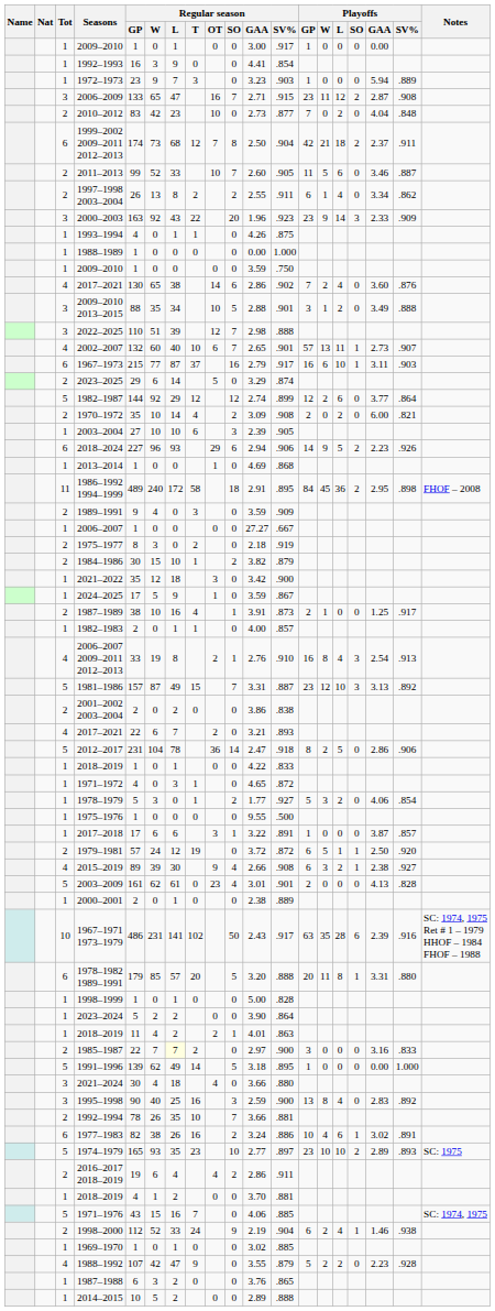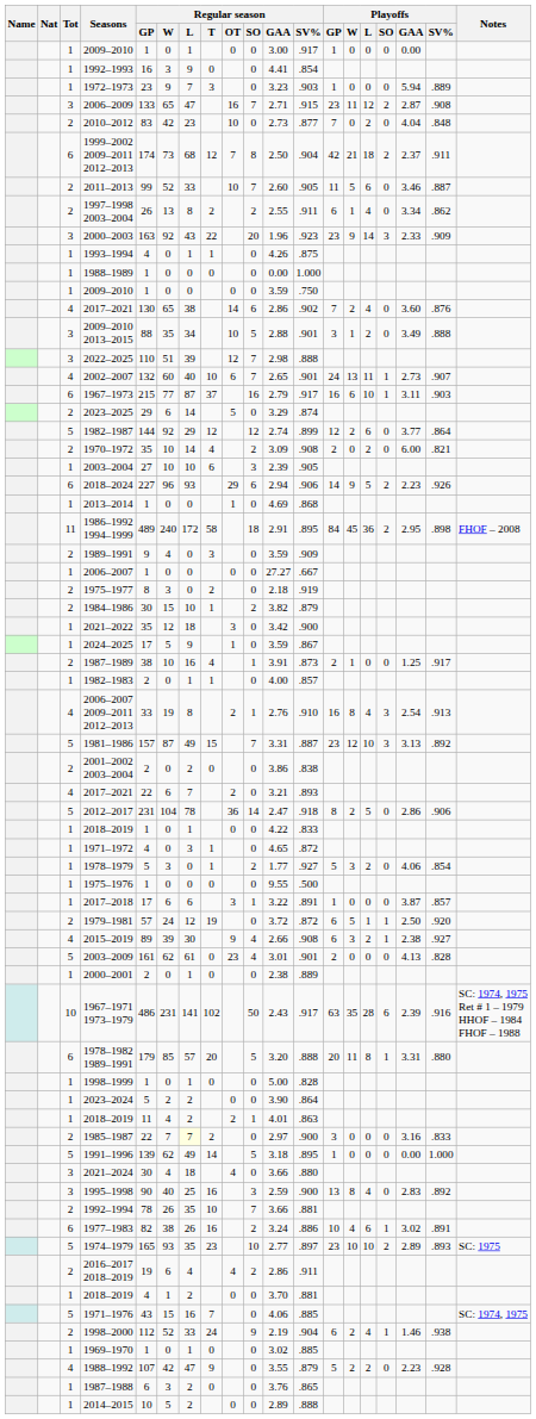 <table class="wikitable sortable plainrowheaders" style="text-align:center; font-size:95%">
 <tr>
 <th scope="col" rowspan="2">Name</th>
 <th scope="col" rowspan="2">Nat</th>
 <th scope="col" data-sort-type="number" rowspan="2">Tot</th>
 <th scope="col" rowspan="2">Seasons</th>
 <th scope=colgroup colspan="8">Regular season</th>
 <th scope=colgroup colspan="6">Playoffs</th>
 <th scope="col" class="unsortable" rowspan="2">Notes</th>
 </tr>
 <tr>
 <th scope="col" data-sort-type="number">GP</th>
 <th scope="col" data-sort-type="number">W</th>
 <th scope="col" data-sort-type="number">L</th>
 <th scope="col" data-sort-type="number">T</th>
 <th scope="col" data-sort-type="number">OT</th>
 <th scope="col" data-sort-type="number">SO</th>
 <th scope="col" data-sort-type="number">GAA</th>
 <th scope="col" data-sort-type="number">SV%</th>
 <th scope="col" data-sort-type="number">GP</th>
 <th scope="col" data-sort-type="number">W</th>
 <th scope="col" data-sort-type="number">L</th>
 <th scope="col" data-sort-type="number">SO</th>
 <th scope="col" data-sort-type="number">GAA</th>
 <th scope="col" data-sort-type="number">SV%</th>
 </tr>
 <tr>
 <th scope="row"></th>
 <td></td>
 <td>1</td>
 <td>2009–2010</td>
 <td>1</td>
 <td>0</td>
 <td>1</td>
 <td></td>
 <td>0</td>
 <td>0</td>
 <td>3.00</td>
 <td>.917</td>
 <td>1</td>
 <td>0</td>
 <td>0</td>
 <td>0</td>
 <td>0.00</td>
 <td></td>
 <td></td>
 </tr>
 <tr>
 <th scope="row"></th>
 <td></td>
 <td>1</td>
 <td>1992–1993</td>
 <td>16</td>
 <td>3</td>
 <td>9</td>
 <td>0</td>
 <td></td>
 <td>0</td>
 <td>4.41</td>
 <td>.854</td>
 <td></td>
 <td></td>
 <td></td>
 <td></td>
 <td></td>
 <td></td>
 <td></td>
 </tr>
 <tr>
 <th scope="row"></th>
 <td></td>
 <td>1</td>
 <td>1972–1973</td>
 <td>23</td>
 <td>9</td>
 <td>7</td>
 <td>3</td>
 <td></td>
 <td>0</td>
 <td>3.23</td>
 <td>.903</td>
 <td>1</td>
 <td>0</td>
 <td>0</td>
 <td>0</td>
 <td>5.94</td>
 <td>.889</td>
 <td></td>
 </tr>
 <tr>
 <th scope="row"></th>
 <td></td>
 <td>3</td>
 <td>2006–2009</td>
 <td>133</td>
 <td>65</td>
 <td>47</td>
 <td></td>
 <td>16</td>
 <td>7</td>
 <td>2.71</td>
 <td>.915</td>
 <td>23</td>
 <td>11</td>
 <td>12</td>
 <td>2</td>
 <td>2.87</td>
 <td>.908</td>
 <td></td>
 </tr>
 <tr>
 <th scope="row"></th>
 <td></td>
 <td>2</td>
 <td>2010–2012</td>
 <td>83</td>
 <td>42</td>
 <td>23</td>
 <td></td>
 <td>10</td>
 <td>0</td>
 <td>2.73</td>
 <td>.877</td>
 <td>7</td>
 <td>0</td>
 <td>2</td>
 <td>0</td>
 <td>4.04</td>
 <td>.848</td>
 <td></td>
 </tr>
 <tr>
 <th scope="row"></th>
 <td></td>
 <td>6</td>
 <td>1999–2002<br>2009–2011<br>2012–2013</td>
 <td>174</td>
 <td>73</td>
 <td>68</td>
 <td>12</td>
 <td>7</td>
 <td>8</td>
 <td>2.50</td>
 <td>.904</td>
 <td>42</td>
 <td>21</td>
 <td>18</td>
 <td>2</td>
 <td>2.37</td>
 <td>.911</td>
 <td></td>
 </tr>
 <tr>
 <th scope="row"></th>
 <td></td>
 <td>2</td>
 <td>2011–2013</td>
 <td>99</td>
 <td>52</td>
 <td>33</td>
 <td></td>
 <td>10</td>
 <td>7</td>
 <td>2.60</td>
 <td>.905</td>
 <td>11</td>
 <td>5</td>
 <td>6</td>
 <td>0</td>
 <td>3.46</td>
 <td>.887</td>
 <td></td>
 </tr>
 <tr>
 <th scope="row"></th>
 <td></td>
 <td>2</td>
 <td>1997–1998<br>2003–2004</td>
 <td>26</td>
 <td>13</td>
 <td>8</td>
 <td>2</td>
 <td></td>
 <td>2</td>
 <td>2.55</td>
 <td>.911</td>
 <td>6</td>
 <td>1</td>
 <td>4</td>
 <td>0</td>
 <td>3.34</td>
 <td>.862</td>
 <td></td>
 </tr>
 <tr>
 <th scope="row"></th>
 <td></td>
 <td>3</td>
 <td>2000–2003</td>
 <td>163</td>
 <td>92</td>
 <td>43</td>
 <td>22</td>
 <td></td>
 <td>20</td>
 <td>1.96</td>
 <td>.923</td>
 <td>23</td>
 <td>9</td>
 <td>14</td>
 <td>3</td>
 <td>2.33</td>
 <td>.909</td>
 <td></td>
 </tr>
 <tr>
 <th scope="row"></th>
 <td></td>
 <td>1</td>
 <td>1993–1994</td>
 <td>4</td>
 <td>0</td>
 <td>1</td>
 <td>1</td>
 <td></td>
 <td>0</td>
 <td>4.26</td>
 <td>.875</td>
 <td></td>
 <td></td>
 <td></td>
 <td></td>
 <td></td>
 <td></td>
 <td></td>
 </tr>
 <tr>
 <th scope="row"></th>
 <td></td>
 <td>1</td>
 <td>1988–1989</td>
 <td>1</td>
 <td>0</td>
 <td>0</td>
 <td>0</td>
 <td></td>
 <td>0</td>
 <td>0.00</td>
 <td>1.000</td>
 <td></td>
 <td></td>
 <td></td>
 <td></td>
 <td></td>
 <td></td>
 <td></td>
 </tr>
 <tr>
 <th scope="row"></th>
 <td></td>
 <td>1</td>
 <td>2009–2010</td>
 <td>1</td>
 <td>0</td>
 <td>0</td>
 <td></td>
 <td>0</td>
 <td>0</td>
 <td>3.59</td>
 <td>.750</td>
 <td></td>
 <td></td>
 <td></td>
 <td></td>
 <td></td>
 <td></td>
 <td></td>
 </tr>
 <tr>
 <th scope="row"></th>
 <td></td>
 <td>4</td>
 <td>2017–2021</td>
 <td>130</td>
 <td>65</td>
 <td>38</td>
 <td></td>
 <td>14</td>
 <td>6</td>
 <td>2.86</td>
 <td>.902</td>
 <td>7</td>
 <td>2</td>
 <td>4</td>
 <td>0</td>
 <td>3.60</td>
 <td>.876</td>
 <td></td>
 </tr>
 <tr>
 <th scope="row"></th>
 <td></td>
 <td>3</td>
 <td>2009–2010<br>2013–2015</td>
 <td>88</td>
 <td>35</td>
 <td>34</td>
 <td></td>
 <td>10</td>
 <td>5</td>
 <td>2.88</td>
 <td>.901</td>
 <td>3</td>
 <td>1</td>
 <td>2</td>
 <td>0</td>
 <td>3.49</td>
 <td>.888</td>
 <td></td>
 </tr>
 <tr>
 <th scope="row" style="background:#ccffcc;"></th>
 <td></td>
 <td>3</td>
 <td>2022–2025</td>
 <td>110</td>
 <td>51</td>
 <td>39</td>
 <td></td>
 <td>12</td>
 <td>7</td>
 <td>2.98</td>
 <td>.888</td>
 <td></td>
 <td></td>
 <td></td>
 <td></td>
 <td></td>
 <td></td>
 <td></td>
 </tr>
 <tr>
 <th scope="row"></th>
 <td></td>
 <td>4</td>
 <td>2002–2007</td>
 <td>132</td>
 <td>60</td>
 <td>40</td>
 <td>10</td>
 <td>6</td>
 <td>7</td>
 <td>2.65</td>
 <td>.901</td>
-<td>57</td>
+<td>24</td>
 <td>13</td>
 <td>11</td>
 <td>1</td>
 <td>2.73</td>
 <td>.907</td>
 <td></td>
 </tr>
 <tr>
 <th scope="row"></th>
 <td></td>
 <td>6</td>
 <td>1967–1973</td>
 <td>215</td>
 <td>77</td>
 <td>87</td>
 <td>37</td>
 <td></td>
 <td>16</td>
 <td>2.79</td>
 <td>.917</td>
 <td>16</td>
 <td>6</td>
 <td>10</td>
 <td>1</td>
 <td>3.11</td>
 <td>.903</td>
 <td></td>
 </tr>
 <tr>
 <th scope="row" style="background:#ccffcc;"></th>
 <td></td>
 <td>2</td>
 <td>2023–2025</td>
 <td>29</td>
 <td>6</td>
 <td>14</td>
 <td></td>
 <td>5</td>
 <td>0</td>
 <td>3.29</td>
 <td>.874</td>
 <td></td>
 <td></td>
 <td></td>
 <td></td>
 <td></td>
 <td></td>
 <td></td>
 </tr>
 <tr>
 <th scope="row"></th>
 <td></td>
 <td>5</td>
 <td>1982–1987</td>
 <td>144</td>
 <td>92</td>
 <td>29</td>
 <td>12</td>
 <td></td>
 <td>12</td>
 <td>2.74</td>
 <td>.899</td>
 <td>12</td>
 <td>2</td>
 <td>6</td>
 <td>0</td>
 <td>3.77</td>
 <td>.864</td>
 <td></td>
 </tr>
 <tr>
 <th scope="row"></th>
 <td></td>
 <td>2</td>
 <td>1970–1972</td>
 <td>35</td>
 <td>10</td>
 <td>14</td>
 <td>4</td>
 <td></td>
 <td>2</td>
 <td>3.09</td>
 <td>.908</td>
 <td>2</td>
 <td>0</td>
 <td>2</td>
 <td>0</td>
 <td>6.00</td>
 <td>.821</td>
 <td></td>
 </tr>
 <tr>
 <th scope="row"></th>
 <td></td>
 <td>1</td>
 <td>2003–2004</td>
 <td>27</td>
 <td>10</td>
 <td>10</td>
 <td>6</td>
 <td></td>
 <td>3</td>
 <td>2.39</td>
 <td>.905</td>
 <td></td>
 <td></td>
 <td></td>
 <td></td>
 <td></td>
 <td></td>
 <td></td>
 </tr>
 <tr>
 <th scope="row"></th>
 <td></td>
 <td>6</td>
 <td>2018–2024</td>
 <td>227</td>
 <td>96</td>
 <td>93</td>
 <td></td>
 <td>29</td>
 <td>6</td>
 <td>2.94</td>
 <td>.906</td>
 <td>14</td>
 <td>9</td>
 <td>5</td>
 <td>2</td>
 <td>2.23</td>
 <td>.926</td>
 <td></td>
 </tr>
 <tr>
 <th scope="row"></th>
 <td></td>
 <td>1</td>
 <td>2013–2014</td>
 <td>1</td>
 <td>0</td>
 <td>0</td>
 <td></td>
 <td>1</td>
 <td>0</td>
 <td>4.69</td>
 <td>.868</td>
 <td></td>
 <td></td>
 <td></td>
 <td></td>
 <td></td>
 <td></td>
 <td></td>
 </tr>
 <tr>
 <th scope="row"></th>
 <td></td>
 <td>11</td>
 <td>1986–1992<br>1994–1999</td>
 <td>489</td>
 <td>240</td>
 <td>172</td>
 <td>58</td>
 <td></td>
 <td>18</td>
 <td>2.91</td>
 <td>.895</td>
 <td>84</td>
 <td>45</td>
 <td>36</td>
 <td>2</td>
 <td>2.95</td>
 <td>.898</td>
 <td align="left"><a href='#'>FHOF</a> – 2008</td>
 </tr>
 <tr>
 <th scope="row"></th>
 <td></td>
 <td>2</td>
 <td>1989–1991</td>
 <td>9</td>
 <td>4</td>
 <td>0</td>
 <td>3</td>
 <td></td>
 <td>0</td>
 <td>3.59</td>
 <td>.909</td>
 <td></td>
 <td></td>
 <td></td>
 <td></td>
 <td></td>
 <td></td>
 <td></td>
 </tr>
 <tr>
 <th scope="row"></th>
 <td></td>
 <td>1</td>
 <td>2006–2007</td>
 <td>1</td>
 <td>0</td>
 <td>0</td>
 <td></td>
 <td>0</td>
 <td>0</td>
 <td>27.27</td>
 <td>.667</td>
 <td></td>
 <td></td>
 <td></td>
 <td></td>
 <td></td>
 <td></td>
 <td></td>
 </tr>
 <tr>
 <th scope="row"></th>
 <td></td>
 <td>2</td>
 <td>1975–1977</td>
 <td>8</td>
 <td>3</td>
 <td>0</td>
 <td>2</td>
 <td></td>
 <td>0</td>
 <td>2.18</td>
 <td>.919</td>
 <td></td>
 <td></td>
 <td></td>
 <td></td>
 <td></td>
 <td></td>
 <td></td>
 </tr>
 <tr>
 <th scope="row"></th>
 <td></td>
 <td>2</td>
 <td>1984–1986</td>
 <td>30</td>
 <td>15</td>
 <td>10</td>
 <td>1</td>
 <td></td>
 <td>2</td>
 <td>3.82</td>
 <td>.879</td>
 <td></td>
 <td></td>
 <td></td>
 <td></td>
 <td></td>
 <td></td>
 <td></td>
 </tr>
 <tr>
 <th scope="row"></th>
 <td></td>
 <td>1</td>
 <td>2021–2022</td>
 <td>35</td>
 <td>12</td>
 <td>18</td>
 <td></td>
 <td>3</td>
 <td>0</td>
 <td>3.42</td>
 <td>.900</td>
 <td></td>
 <td></td>
 <td></td>
 <td></td>
 <td></td>
 <td></td>
 <td></td>
 </tr>
 <tr>
 <th scope="row" style="background:#ccffcc;"></th>
 <td></td>
 <td>1</td>
 <td>2024–2025</td>
 <td>17</td>
 <td>5</td>
 <td>9</td>
 <td></td>
 <td>1</td>
 <td>0</td>
 <td>3.59</td>
 <td>.867</td>
 <td></td>
 <td></td>
 <td></td>
 <td></td>
 <td></td>
 <td></td>
 <td></td>
 </tr>
 <tr>
 <th scope="row"></th>
 <td></td>
 <td>2</td>
 <td>1987–1989</td>
 <td>38</td>
 <td>10</td>
 <td>16</td>
 <td>4</td>
 <td></td>
 <td>1</td>
 <td>3.91</td>
 <td>.873</td>
 <td>2</td>
 <td>1</td>
 <td>0</td>
 <td>0</td>
 <td>1.25</td>
 <td>.917</td>
 <td></td>
 </tr>
 <tr>
 <th scope="row"></th>
 <td></td>
 <td>1</td>
 <td>1982–1983</td>
 <td>2</td>
 <td>0</td>
 <td>1</td>
 <td>1</td>
 <td></td>
 <td>0</td>
 <td>4.00</td>
 <td>.857</td>
 <td></td>
 <td></td>
 <td></td>
 <td></td>
 <td></td>
 <td></td>
 <td></td>
 </tr>
 <tr>
 <th scope="row"></th>
 <td></td>
 <td>4</td>
 <td>2006–2007<br>2009–2011<br>2012–2013</td>
 <td>33</td>
 <td>19</td>
 <td>8</td>
 <td></td>
 <td>2</td>
 <td>1</td>
 <td>2.76</td>
 <td>.910</td>
 <td>16</td>
 <td>8</td>
 <td>4</td>
 <td>3</td>
 <td>2.54</td>
 <td>.913</td>
 <td></td>
 </tr>
 <tr>
 <th scope="row"></th>
 <td></td>
 <td>5</td>
 <td>1981–1986</td>
 <td>157</td>
 <td>87</td>
 <td>49</td>
 <td>15</td>
 <td></td>
 <td>7</td>
 <td>3.31</td>
 <td>.887</td>
 <td>23</td>
 <td>12</td>
 <td>10</td>
 <td>3</td>
 <td>3.13</td>
 <td>.892</td>
 <td></td>
 </tr>
 <tr>
 <th scope="row"></th>
 <td></td>
 <td>2</td>
 <td>2001–2002<br>2003–2004</td>
 <td>2</td>
 <td>0</td>
 <td>2</td>
 <td>0</td>
 <td></td>
 <td>0</td>
 <td>3.86</td>
 <td>.838</td>
 <td></td>
 <td></td>
 <td></td>
 <td></td>
 <td></td>
 <td></td>
 <td></td>
 </tr>
 <tr>
 <th scope="row"></th>
 <td></td>
 <td>4</td>
 <td>2017–2021</td>
 <td>22</td>
 <td>6</td>
 <td>7</td>
 <td></td>
 <td>2</td>
 <td>0</td>
 <td>3.21</td>
 <td>.893</td>
 <td></td>
 <td></td>
 <td></td>
 <td></td>
 <td></td>
 <td></td>
 <td></td>
 </tr>
 <tr>
 <th scope="row"></th>
 <td></td>
 <td>5</td>
 <td>2012–2017</td>
 <td>231</td>
 <td>104</td>
 <td>78</td>
 <td></td>
 <td>36</td>
 <td>14</td>
 <td>2.47</td>
 <td>.918</td>
 <td>8</td>
 <td>2</td>
 <td>5</td>
 <td>0</td>
 <td>2.86</td>
 <td>.906</td>
 <td></td>
 </tr>
 <tr>
 <th scope="row"></th>
 <td></td>
 <td>1</td>
 <td>2018–2019</td>
 <td>1</td>
 <td>0</td>
 <td>1</td>
 <td></td>
 <td>0</td>
 <td>0</td>
 <td>4.22</td>
 <td>.833</td>
 <td></td>
 <td></td>
 <td></td>
 <td></td>
 <td></td>
 <td></td>
 <td></td>
 </tr>
 <tr>
 <th scope="row"></th>
 <td></td>
 <td>1</td>
 <td>1971–1972</td>
 <td>4</td>
 <td>0</td>
 <td>3</td>
 <td>1</td>
 <td></td>
 <td>0</td>
 <td>4.65</td>
 <td>.872</td>
 <td></td>
 <td></td>
 <td></td>
 <td></td>
 <td></td>
 <td></td>
 <td></td>
 </tr>
 <tr>
 <th scope="row"></th>
 <td></td>
 <td>1</td>
 <td>1978–1979</td>
 <td>5</td>
 <td>3</td>
 <td>0</td>
 <td>1</td>
 <td></td>
 <td>2</td>
 <td>1.77</td>
 <td>.927</td>
 <td>5</td>
 <td>3</td>
 <td>2</td>
 <td>0</td>
 <td>4.06</td>
 <td>.854</td>
 <td></td>
 </tr>
 <tr>
 <th scope="row"></th>
 <td></td>
 <td>1</td>
 <td>1975–1976</td>
 <td>1</td>
 <td>0</td>
 <td>0</td>
 <td>0</td>
 <td></td>
 <td>0</td>
 <td>9.55</td>
 <td>.500</td>
 <td></td>
 <td></td>
 <td></td>
 <td></td>
 <td></td>
 <td></td>
 <td></td>
 </tr>
 <tr>
 <th scope="row"></th>
 <td></td>
 <td>1</td>
 <td>2017–2018</td>
 <td>17</td>
 <td>6</td>
 <td>6</td>
 <td></td>
 <td>3</td>
 <td>1</td>
 <td>3.22</td>
 <td>.891</td>
 <td>1</td>
 <td>0</td>
 <td>0</td>
 <td>0</td>
 <td>3.87</td>
 <td>.857</td>
 <td></td>
 </tr>
 <tr>
 <th scope="row"></th>
 <td></td>
 <td>2</td>
 <td>1979–1981</td>
 <td>57</td>
 <td>24</td>
 <td>12</td>
 <td>19</td>
 <td></td>
 <td>0</td>
 <td>3.72</td>
 <td>.872</td>
 <td>6</td>
 <td>5</td>
 <td>1</td>
 <td>1</td>
 <td>2.50</td>
 <td>.920</td>
 <td></td>
 </tr>
 <tr>
 <th scope="row"></th>
 <td></td>
 <td>4</td>
 <td>2015–2019</td>
 <td>89</td>
 <td>39</td>
 <td>30</td>
 <td></td>
 <td>9</td>
 <td>4</td>
 <td>2.66</td>
 <td>.908</td>
 <td>6</td>
 <td>3</td>
 <td>2</td>
 <td>1</td>
 <td>2.38</td>
 <td>.927</td>
 <td></td>
 </tr>
 <tr>
 <th scope="row"></th>
 <td></td>
 <td>5</td>
 <td>2003–2009</td>
 <td>161</td>
 <td>62</td>
 <td>61</td>
 <td>0</td>
 <td>23</td>
 <td>4</td>
 <td>3.01</td>
 <td>.901</td>
 <td>2</td>
 <td>0</td>
 <td>0</td>
 <td>0</td>
 <td>4.13</td>
 <td>.828</td>
 <td></td>
 </tr>
 <tr>
 <th scope="row"></th>
 <td></td>
 <td>1</td>
 <td>2000–2001</td>
 <td>2</td>
 <td>0</td>
 <td>1</td>
 <td>0</td>
 <td></td>
 <td>0</td>
 <td>2.38</td>
 <td>.889</td>
 <td></td>
 <td></td>
 <td></td>
 <td></td>
 <td></td>
 <td></td>
 <td></td>
 </tr>
 <tr>
 <th scope="row" style="background:#cfecec;"></th>
 <td></td>
 <td>10</td>
 <td>1967–1971<br>1973–1979</td>
 <td>486</td>
 <td>231</td>
 <td>141</td>
 <td>102</td>
 <td></td>
 <td>50</td>
 <td>2.43</td>
 <td>.917</td>
 <td>63</td>
 <td>35</td>
 <td>28</td>
 <td>6</td>
 <td>2.39</td>
 <td>.916</td>
 <td align="left">SC: <a href='#'>1974</a>, <a href='#'>1975</a><br>Ret # 1 – 1979<br>HHOF – 1984<br>FHOF – 1988</td>
 </tr>
 <tr>
 <th scope="row"></th>
 <td></td>
 <td>6</td>
 <td>1978–1982<br>1989–1991</td>
 <td>179</td>
 <td>85</td>
 <td>57</td>
 <td>20</td>
 <td></td>
 <td>5</td>
 <td>3.20</td>
 <td>.888</td>
 <td>20</td>
 <td>11</td>
 <td>8</td>
 <td>1</td>
 <td>3.31</td>
 <td>.880</td>
 <td></td>
 </tr>
 <tr>
 <th scope="row"></th>
 <td></td>
 <td>1</td>
 <td>1998–1999</td>
 <td>1</td>
 <td>0</td>
 <td>1</td>
 <td>0</td>
 <td></td>
 <td>0</td>
 <td>5.00</td>
 <td>.828</td>
 <td></td>
 <td></td>
 <td></td>
 <td></td>
 <td></td>
 <td></td>
 <td></td>
 </tr>
 <tr>
 <th scope="row"></th>
 <td></td>
 <td>1</td>
 <td>2023–2024</td>
 <td>5</td>
 <td>2</td>
 <td>2</td>
 <td></td>
 <td>0</td>
 <td>0</td>
 <td>3.90</td>
 <td>.864</td>
 <td></td>
 <td></td>
 <td></td>
 <td></td>
 <td></td>
 <td></td>
 <td></td>
 </tr>
 <tr>
 <th scope="row"></th>
 <td></td>
 <td>1</td>
 <td>2018–2019</td>
 <td>11</td>
 <td>4</td>
 <td>2</td>
 <td></td>
 <td>2</td>
 <td>1</td>
 <td>4.01</td>
 <td>.863</td>
 <td></td>
 <td></td>
 <td></td>
 <td></td>
 <td></td>
 <td></td>
 <td></td>
 </tr>
 <tr>
 <th scope="row"></th>
 <td></td>
 <td>2</td>
 <td>1985–1987</td>
 <td>22</td>
 <td>7</td>
 <td style="background: lightyellow;">7</td>
 <td>2</td>
 <td></td>
 <td>0</td>
 <td>2.97</td>
 <td>.900</td>
 <td>3</td>
 <td>0</td>
 <td>0</td>
 <td>0</td>
 <td>3.16</td>
 <td>.833</td>
 <td></td>
 </tr>
 <tr>
 <th scope="row"></th>
 <td></td>
 <td>5</td>
 <td>1991–1996</td>
 <td>139</td>
 <td>62</td>
 <td>49</td>
 <td>14</td>
 <td></td>
 <td>5</td>
 <td>3.18</td>
 <td>.895</td>
 <td>1</td>
 <td>0</td>
 <td>0</td>
 <td>0</td>
 <td>0.00</td>
 <td>1.000</td>
 <td></td>
 </tr>
 <tr>
 <th scope="row"></th>
 <td></td>
 <td>3</td>
 <td>2021–2024</td>
 <td>30</td>
 <td>4</td>
 <td>18</td>
 <td></td>
 <td>4</td>
 <td>0</td>
 <td>3.66</td>
 <td>.880</td>
 <td></td>
 <td></td>
 <td></td>
 <td></td>
 <td></td>
 <td></td>
 <td></td>
 </tr>
 <tr>
 <th scope="row"></th>
 <td></td>
 <td>3</td>
 <td>1995–1998</td>
 <td>90</td>
 <td>40</td>
 <td>25</td>
 <td>16</td>
 <td></td>
 <td>3</td>
 <td>2.59</td>
 <td>.900</td>
 <td>13</td>
 <td>8</td>
 <td>4</td>
 <td>0</td>
 <td>2.83</td>
 <td>.892</td>
 <td></td>
 </tr>
 <tr>
 <th scope="row"></th>
 <td></td>
 <td>2</td>
 <td>1992–1994</td>
 <td>78</td>
 <td>26</td>
 <td>35</td>
 <td>10</td>
 <td></td>
 <td>7</td>
 <td>3.66</td>
 <td>.881</td>
 <td></td>
 <td></td>
 <td></td>
 <td></td>
 <td></td>
 <td></td>
 <td></td>
 </tr>
 <tr>
 <th scope="row"></th>
 <td></td>
 <td>6</td>
 <td>1977–1983</td>
 <td>82</td>
 <td>38</td>
 <td>26</td>
 <td>16</td>
 <td></td>
 <td>2</td>
 <td>3.24</td>
 <td>.886</td>
 <td>10</td>
 <td>4</td>
 <td>6</td>
 <td>1</td>
 <td>3.02</td>
 <td>.891</td>
 <td></td>
 </tr>
 <tr>
 <th scope="row" style="background:#cfecec;"></th>
 <td></td>
 <td>5</td>
 <td>1974–1979</td>
 <td>165</td>
 <td>93</td>
 <td>35</td>
 <td>23</td>
 <td></td>
 <td>10</td>
 <td>2.77</td>
 <td>.897</td>
 <td>23</td>
 <td>10</td>
 <td>10</td>
 <td>2</td>
 <td>2.89</td>
 <td>.893</td>
 <td align="left">SC: <a href='#'>1975</a></td>
 </tr>
 <tr>
 <th scope="row"></th>
 <td></td>
 <td>2</td>
 <td>2016–2017<br>2018–2019</td>
 <td>19</td>
 <td>6</td>
 <td>4</td>
 <td></td>
 <td>4</td>
 <td>2</td>
 <td>2.86</td>
 <td>.911</td>
 <td></td>
 <td></td>
 <td></td>
 <td></td>
 <td></td>
 <td></td>
 <td></td>
 </tr>
 <tr>
 <th scope="row"></th>
 <td></td>
 <td>1</td>
 <td>2018–2019</td>
 <td>4</td>
 <td>1</td>
 <td>2</td>
 <td></td>
 <td>0</td>
 <td>0</td>
 <td>3.70</td>
 <td>.881</td>
 <td></td>
 <td></td>
 <td></td>
 <td></td>
 <td></td>
 <td></td>
 <td></td>
 </tr>
 <tr>
 <th scope="row" style="background:#cfecec;"></th>
 <td></td>
 <td>5</td>
 <td>1971–1976</td>
 <td>43</td>
 <td>15</td>
 <td>16</td>
 <td>7</td>
 <td></td>
 <td>0</td>
 <td>4.06</td>
 <td>.885</td>
 <td></td>
 <td></td>
 <td></td>
 <td></td>
 <td></td>
 <td></td>
 <td align="left">SC: <a href='#'>1974</a>, <a href='#'>1975</a></td>
 </tr>
 <tr>
 <th scope="row"></th>
 <td></td>
 <td>2</td>
 <td>1998–2000</td>
 <td>112</td>
 <td>52</td>
 <td>33</td>
 <td>24</td>
 <td></td>
 <td>9</td>
 <td>2.19</td>
 <td>.904</td>
 <td>6</td>
 <td>2</td>
 <td>4</td>
 <td>1</td>
 <td>1.46</td>
 <td>.938</td>
 <td></td>
 </tr>
 <tr>
 <th scope="row"></th>
 <td></td>
 <td>1</td>
 <td>1969–1970</td>
 <td>1</td>
 <td>0</td>
 <td>1</td>
 <td>0</td>
 <td></td>
 <td>0</td>
 <td>3.02</td>
 <td>.885</td>
 <td></td>
 <td></td>
 <td></td>
 <td></td>
 <td></td>
 <td></td>
 <td></td>
 </tr>
 <tr>
 <th scope="row"></th>
 <td></td>
 <td>4</td>
 <td>1988–1992</td>
 <td>107</td>
 <td>42</td>
 <td>47</td>
 <td>9</td>
 <td></td>
 <td>0</td>
 <td>3.55</td>
 <td>.879</td>
 <td>5</td>
 <td>2</td>
 <td>2</td>
 <td>0</td>
 <td>2.23</td>
 <td>.928</td>
 <td></td>
 </tr>
 <tr>
 <th scope="row"></th>
 <td></td>
 <td>1</td>
 <td>1987–1988</td>
 <td>6</td>
 <td>3</td>
 <td>2</td>
 <td>0</td>
 <td></td>
 <td>0</td>
 <td>3.76</td>
 <td>.865</td>
 <td></td>
 <td></td>
 <td></td>
 <td></td>
 <td></td>
 <td></td>
 <td></td>
 </tr>
 <tr>
 <th scope="row"></th>
 <td></td>
 <td>1</td>
 <td>2014–2015</td>
 <td>10</td>
 <td>5</td>
 <td>2</td>
 <td></td>
 <td>0</td>
 <td>0</td>
 <td>2.89</td>
 <td>.888</td>
 <td></td>
 <td></td>
 <td></td>
 <td></td>
 <td></td>
 <td></td>
 <td></td>
 </tr>
 </table>
